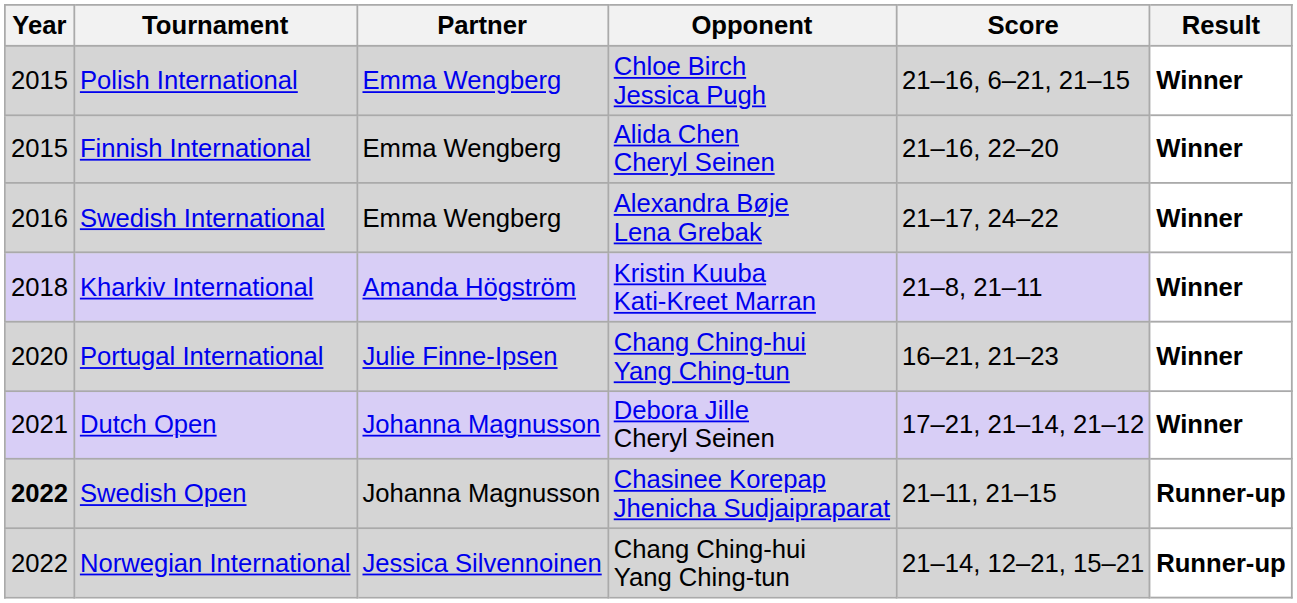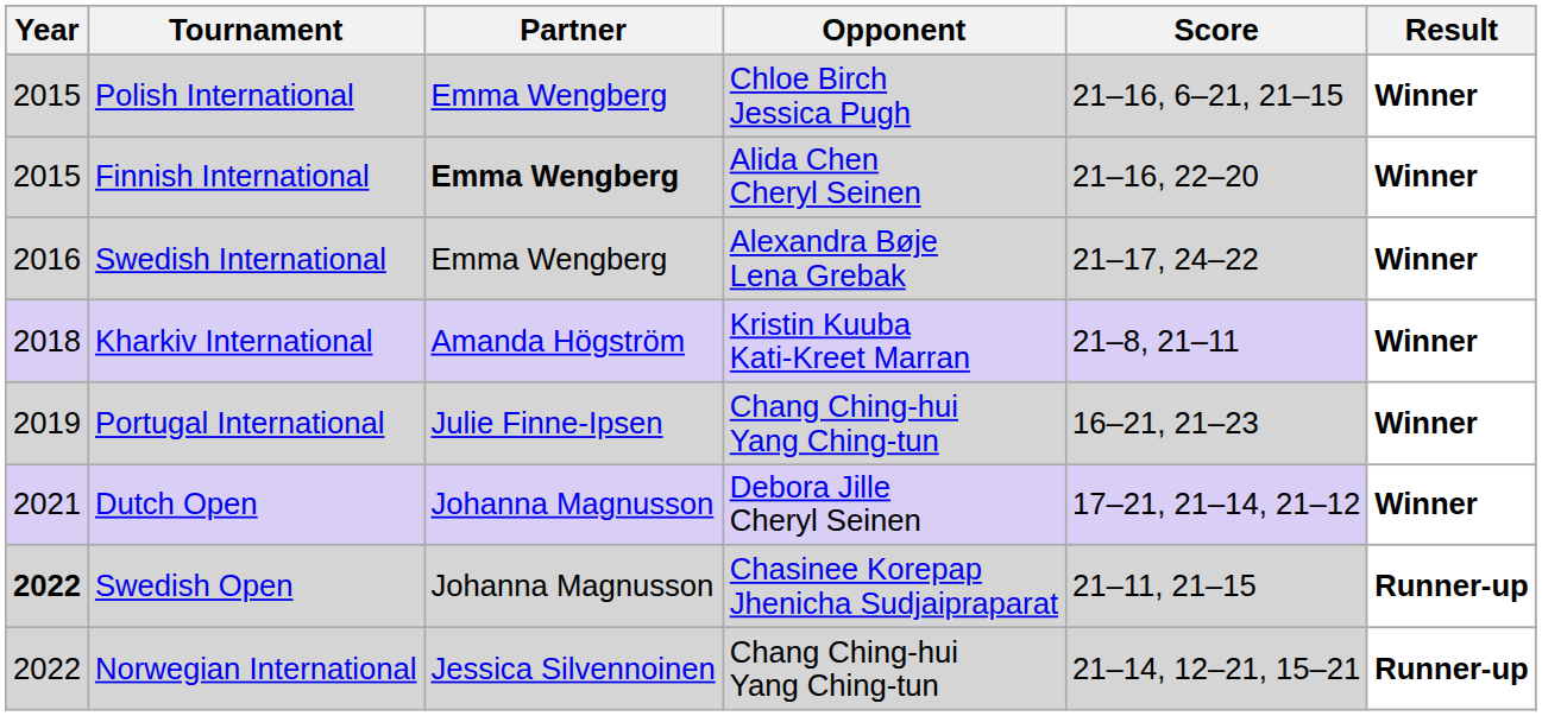 <table class="sortable wikitable" style="font-size: 90%;">
 <tr>
 <th>Year</th>
 <th>Tournament</th>
 <th>Partner</th>
 <th>Opponent</th>
 <th>Score</th>
 <th>Result</th>
 </tr>
 <tr style="background:#D5D5D5">
 <td align="center">2015</td>
 <td align="left"><a href='#'>Polish International</a></td>
 <td align="left"> <a href='#'>Emma Wengberg</a></td>
 <td align="left"> <a href='#'>Chloe Birch</a><br> <a href='#'>Jessica Pugh</a></td>
 <td align="left">21–16, 6–21, 21–15</td>
 <td style="text-align:left; background:white"> <strong>Winner</strong></td>
 </tr>
 <tr style="background:#D5D5D5">
 <td align="center">2015</td>
 <td align="left"><a href='#'>Finnish International</a></td>
-<td align="left"> Emma Wengberg</td>
+<td align="left"><strong> Emma Wengberg</strong></td>
 <td align="left"> <a href='#'>Alida Chen</a><br> <a href='#'>Cheryl Seinen</a></td>
 <td align="left">21–16, 22–20</td>
 <td style="text-align:left; background:white"> <strong>Winner</strong></td>
 </tr>
 <tr style="background:#D5D5D5">
 <td align="center">2016</td>
 <td align="left"><a href='#'>Swedish International</a></td>
 <td align="left"> Emma Wengberg</td>
 <td align="left"> <a href='#'>Alexandra Bøje</a><br> <a href='#'>Lena Grebak</a></td>
 <td align="left">21–17, 24–22</td>
 <td style="text-align:left; background:white"> <strong>Winner</strong></td>
 </tr>
 <tr style="background:#D8CEF6">
 <td align="center">2018</td>
 <td align="left"><a href='#'>Kharkiv International</a></td>
 <td align="left"> <a href='#'>Amanda Högström</a></td>
 <td align="left"> <a href='#'>Kristin Kuuba</a><br> <a href='#'>Kati-Kreet Marran</a></td>
 <td align="left">21–8, 21–11</td>
 <td style="text-align:left; background:white"> <strong>Winner</strong></td>
 </tr>
 <tr style="background:#D5D5D5">
-<td align="center">2020</td>
+<td align="center">2019</td>
 <td align="left"><a href='#'>Portugal International</a></td>
 <td align="left"> <a href='#'>Julie Finne-Ipsen</a></td>
 <td align="left"> <a href='#'>Chang Ching-hui</a><br> <a href='#'>Yang Ching-tun</a></td>
 <td align="left">16–21, 21–23</td>
 <td style="text-align:left; background:white"> <strong>Winner</strong></td>
 </tr>
 <tr style="background:#D8CEF6">
 <td align="center">2021</td>
 <td align="left"><a href='#'>Dutch Open</a></td>
 <td align="left"> <a href='#'>Johanna Magnusson</a></td>
 <td align="left"> <a href='#'>Debora Jille</a><br> Cheryl Seinen</td>
 <td align="left">17–21, 21–14, 21–12</td>
 <td style="text-align:left; background:white"> <strong>Winner</strong></td>
 </tr>
 <tr style="background:#D5D5D5">
 <td align="center"><strong>2022</strong></td>
 <td align="left"><a href='#'>Swedish Open</a></td>
 <td align="left"> Johanna Magnusson</td>
 <td align="left"> <a href='#'>Chasinee Korepap</a><br> <a href='#'>Jhenicha Sudjaipraparat</a></td>
 <td align="left">21–11, 21–15</td>
 <td style="text-align:left; background:white"> <strong>Runner-up</strong></td>
 </tr>
 <tr bgcolor="#D5D5D5">
 <td align="center">2022</td>
 <td align="left"><a href='#'>Norwegian International</a></td>
 <td align="left"> <a href='#'>Jessica Silvennoinen</a></td>
 <td align="left"> Chang Ching-hui<br> Yang Ching-tun</td>
 <td align="left">21–14, 12–21, 15–21</td>
 <td style="text-align:left; background:white"> <strong>Runner-up</strong></td>
 </tr>
 </table>
